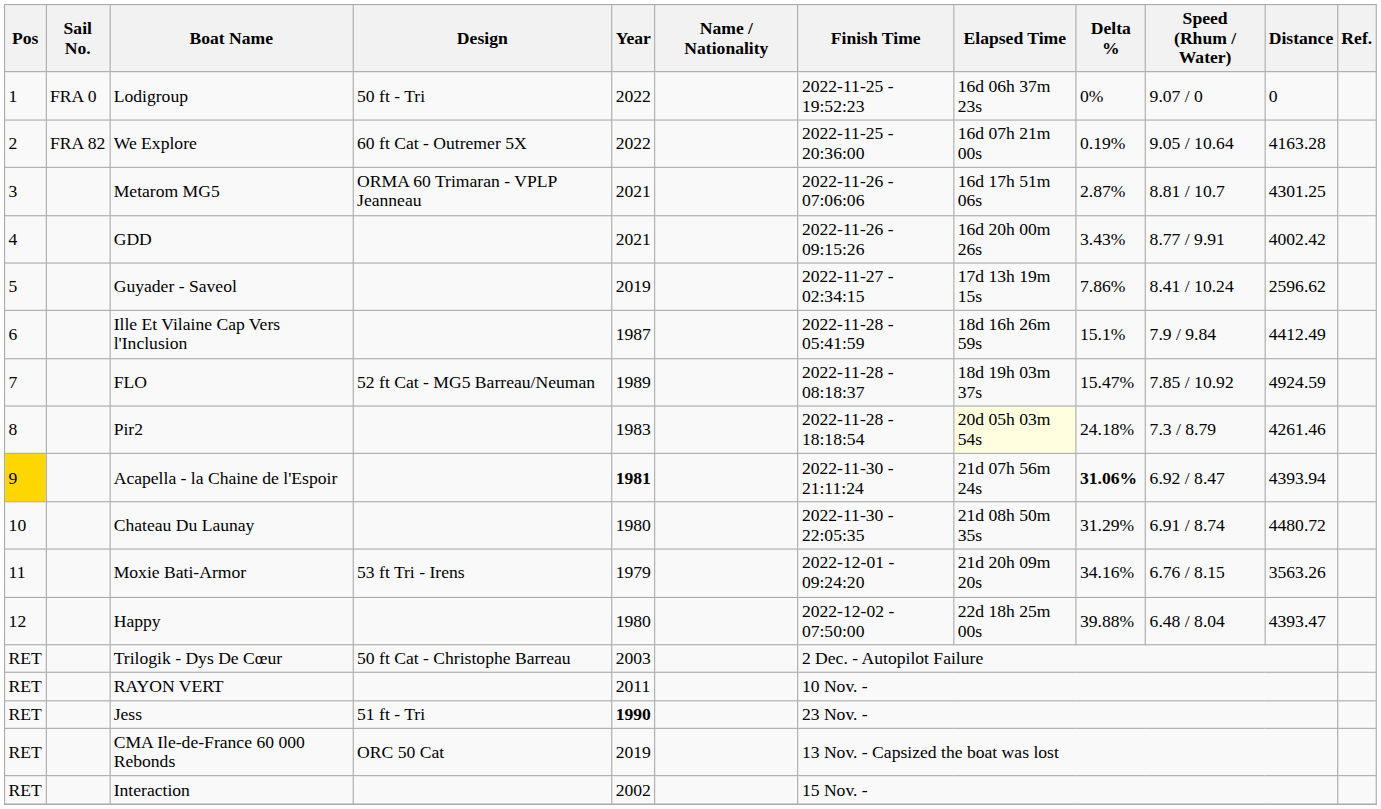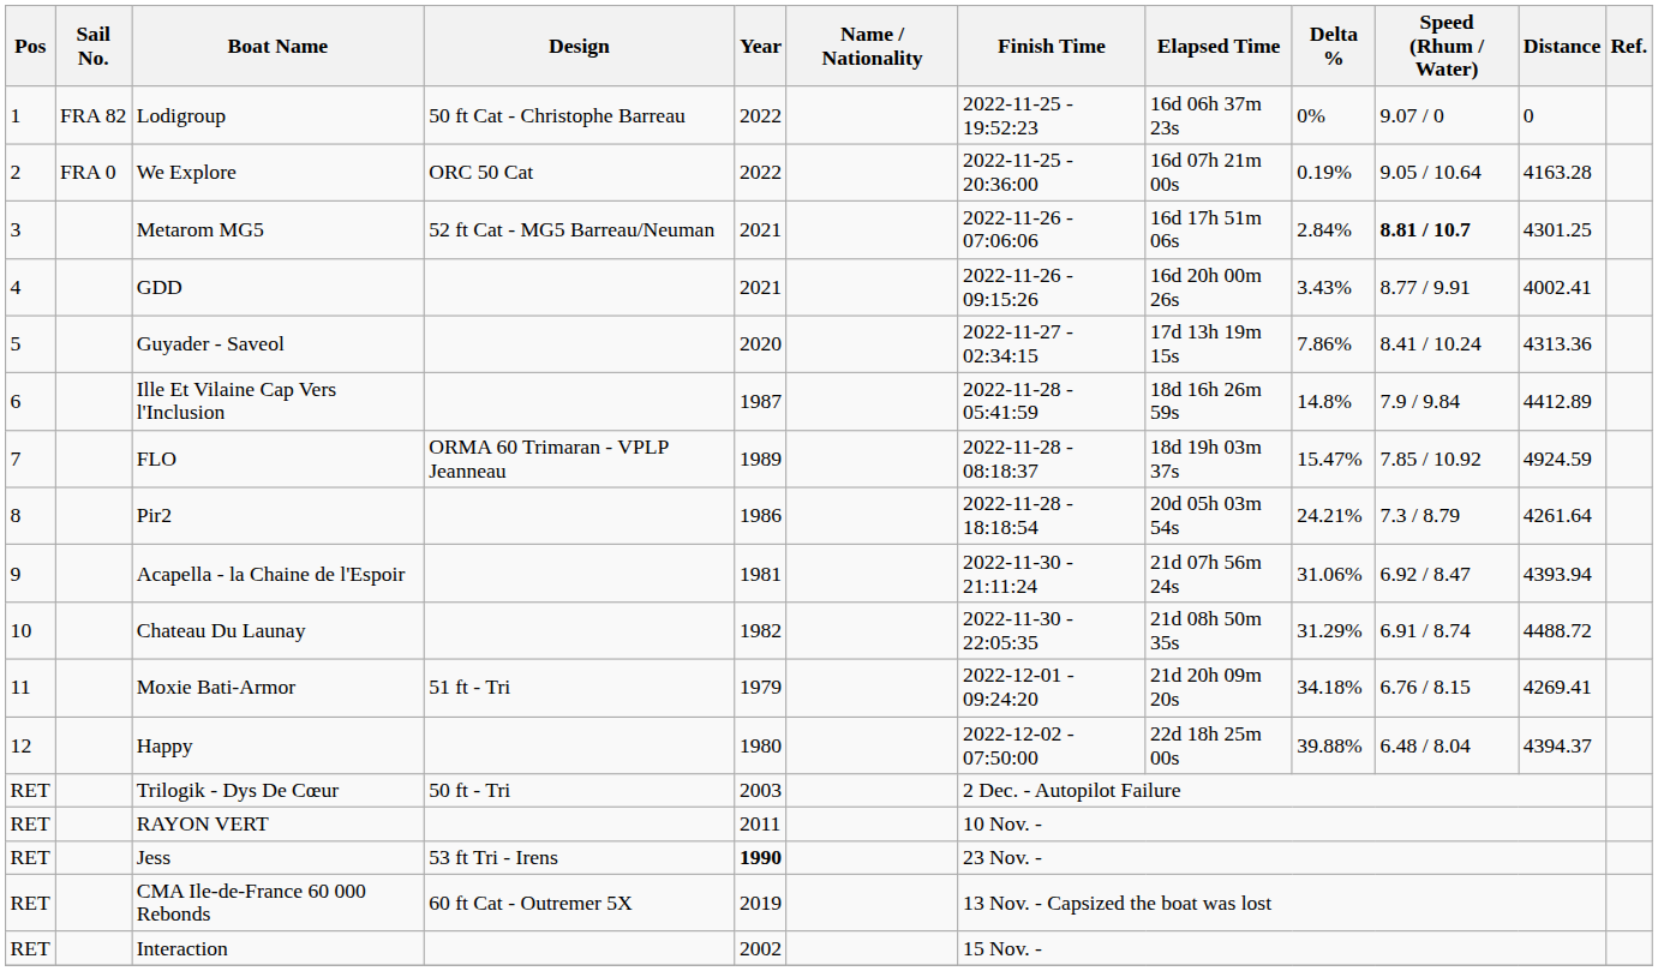 <table class="wikitable sortable">
 <tr>
 <th>Pos</th>
 <th>Sail No.</th>
 <th>Boat Name</th>
 <th>Design</th>
 <th>Year</th>
 <th>Name / Nationality</th>
 <th>Finish Time</th>
 <th>Elapsed Time</th>
 <th>Delta %</th>
 <th>Speed<br>(Rhum / Water)</th>
 <th>Distance</th>
 <th>Ref.</th>
 </tr>
 <tr>
 <td>1</td>
-<td>FRA 0</td>
+<td>FRA 82</td>
 <td>Lodigroup</td>
-<td>50 ft - Tri</td>
+<td>50 ft Cat - Christophe Barreau</td>
 <td>2022</td>
 <td></td>
 <td>2022-11-25 - 19:52:23</td>
 <td>16d 06h 37m 23s</td>
 <td>0%</td>
 <td>9.07 / 0</td>
 <td>0</td>
 <td></td>
 </tr>
 <tr>
 <td>2</td>
-<td>FRA 82</td>
+<td>FRA 0</td>
 <td>We Explore</td>
-<td>60 ft Cat - Outremer 5X</td>
+<td>ORC 50 Cat</td>
 <td>2022</td>
 <td></td>
 <td>2022-11-25 - 20:36:00</td>
 <td>16d 07h 21m 00s</td>
 <td>0.19%</td>
 <td>9.05 / 10.64</td>
 <td>4163.28</td>
 <td></td>
 </tr>
 <tr>
 <td>3</td>
 <td></td>
 <td>Metarom MG5</td>
-<td>ORMA 60 Trimaran - VPLP Jeanneau</td>
+<td>52 ft Cat - MG5 Barreau/Neuman</td>
 <td>2021</td>
 <td></td>
 <td>2022-11-26 - 07:06:06</td>
 <td>16d 17h 51m 06s</td>
-<td>2.87%</td>
-<td>8.81 / 10.7</td>
+<td>2.84%</td>
+<td><strong>8.81 / 10.7</strong></td>
 <td>4301.25</td>
 <td></td>
 </tr>
 <tr>
 <td>4</td>
 <td></td>
 <td>GDD</td>
 <td></td>
 <td>2021</td>
 <td></td>
 <td>2022-11-26 - 09:15:26</td>
 <td>16d 20h 00m 26s</td>
 <td>3.43%</td>
 <td>8.77 / 9.91</td>
-<td>4002.42</td>
+<td>4002.41</td>
 <td></td>
 </tr>
 <tr>
 <td>5</td>
 <td></td>
 <td>Guyader - Saveol</td>
 <td></td>
-<td>2019</td>
+<td>2020</td>
 <td></td>
 <td>2022-11-27 - 02:34:15</td>
 <td>17d 13h 19m 15s</td>
 <td>7.86%</td>
 <td>8.41 / 10.24</td>
-<td>2596.62</td>
+<td>4313.36</td>
 <td></td>
 </tr>
 <tr>
 <td>6</td>
 <td></td>
 <td>Ille Et Vilaine Cap Vers l'Inclusion</td>
 <td></td>
 <td>1987</td>
 <td></td>
 <td>2022-11-28 - 05:41:59</td>
 <td>18d 16h 26m 59s</td>
-<td>15.1%</td>
+<td>14.8%</td>
 <td>7.9 / 9.84</td>
-<td>4412.49</td>
+<td>4412.89</td>
 <td></td>
 </tr>
 <tr>
 <td>7</td>
 <td></td>
 <td>FLO</td>
-<td>52 ft Cat - MG5 Barreau/Neuman</td>
+<td>ORMA 60 Trimaran - VPLP Jeanneau</td>
 <td>1989</td>
 <td></td>
 <td>2022-11-28 - 08:18:37</td>
 <td>18d 19h 03m 37s</td>
 <td>15.47%</td>
 <td>7.85 / 10.92</td>
 <td>4924.59</td>
 <td></td>
 </tr>
 <tr>
 <td>8</td>
 <td></td>
 <td>Pir2</td>
 <td></td>
-<td>1983</td>
+<td>1986</td>
 <td></td>
 <td>2022-11-28 - 18:18:54</td>
-<td style="background: lightyellow;">20d 05h 03m 54s</td>
-<td>24.18%</td>
+<td>20d 05h 03m 54s</td>
+<td>24.21%</td>
 <td>7.3 / 8.79</td>
-<td>4261.46</td>
+<td>4261.64</td>
 <td></td>
 </tr>
 <tr>
-<td style="background: gold;">9</td>
+<td>9</td>
 <td></td>
 <td>Acapella - la Chaine de l'Espoir</td>
 <td></td>
-<td><strong>1981</strong></td>
+<td>1981</td>
 <td></td>
 <td>2022-11-30 - 21:11:24</td>
 <td>21d 07h 56m 24s</td>
-<td><strong>31.06%</strong></td>
+<td>31.06%</td>
 <td>6.92 / 8.47</td>
 <td>4393.94</td>
 <td></td>
 </tr>
 <tr>
 <td>10</td>
 <td></td>
 <td>Chateau Du Launay</td>
 <td></td>
-<td>1980</td>
+<td>1982</td>
 <td></td>
 <td>2022-11-30 - 22:05:35</td>
 <td>21d 08h 50m 35s</td>
 <td>31.29%</td>
 <td>6.91 / 8.74</td>
-<td>4480.72</td>
+<td>4488.72</td>
 <td></td>
 </tr>
 <tr>
 <td>11</td>
 <td></td>
 <td>Moxie Bati-Armor</td>
-<td>53 ft Tri - Irens</td>
+<td>51 ft - Tri</td>
 <td>1979</td>
 <td></td>
 <td>2022-12-01 - 09:24:20</td>
 <td>21d 20h 09m 20s</td>
-<td>34.16%</td>
+<td>34.18%</td>
 <td>6.76 / 8.15</td>
-<td>3563.26</td>
+<td>4269.41</td>
 <td></td>
 </tr>
 <tr>
 <td>12</td>
 <td></td>
 <td>Happy</td>
 <td></td>
 <td>1980</td>
 <td></td>
 <td>2022-12-02 - 07:50:00</td>
 <td>22d 18h 25m 00s</td>
 <td>39.88%</td>
 <td>6.48 / 8.04</td>
-<td>4393.47</td>
+<td>4394.37</td>
 <td></td>
 </tr>
 <tr>
 <td>RET</td>
 <td></td>
 <td>Trilogik - Dys De Cœur</td>
-<td>50 ft Cat - Christophe Barreau</td>
+<td>50 ft - Tri</td>
 <td>2003</td>
 <td></td>
 <td colspan=5>2 Dec. - Autopilot Failure</td>
 <td></td>
 </tr>
 <tr>
 <td>RET</td>
 <td></td>
 <td>RAYON VERT</td>
 <td></td>
 <td>2011</td>
 <td></td>
 <td colspan=5>10 Nov. -</td>
 <td></td>
 </tr>
 <tr>
 <td>RET</td>
 <td></td>
 <td>Jess</td>
-<td>51 ft - Tri</td>
+<td>53 ft Tri - Irens</td>
 <td><strong>1990</strong></td>
 <td></td>
 <td colspan=5>23 Nov. -</td>
 <td></td>
 </tr>
 <tr>
 <td>RET</td>
 <td></td>
 <td>CMA Ile-de-France  60 000 Rebonds</td>
-<td>ORC 50 Cat</td>
+<td>60 ft Cat - Outremer 5X</td>
 <td>2019</td>
 <td></td>
 <td colspan=5>13 Nov. - Capsized the boat was lost</td>
 <td></td>
 </tr>
 <tr>
 <td>RET</td>
 <td></td>
 <td>Interaction</td>
 <td></td>
 <td>2002</td>
 <td></td>
 <td colspan=5>15 Nov. -</td>
 <td></td>
 </tr>
 <tr>
 </tr>
 </table>
